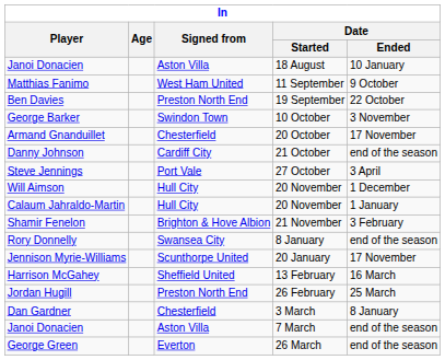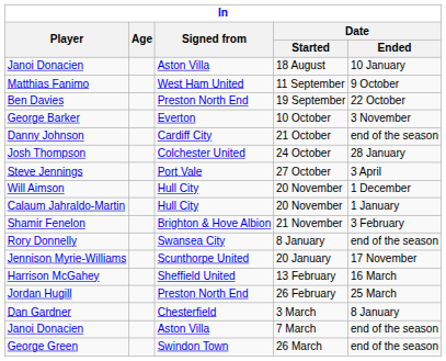 <table class="wikitable">
 <tr>
 <th colspan="5" style="background:white; color:blue; ">In</th>
 </tr>
 <tr>
 <th rowspan="2">Player</th>
 <th rowspan="2">Age</th>
 <th rowspan="2">Signed from</th>
 <th colspan="2">Date</th>
 </tr>
 <tr>
 <th>Started</th>
 <th>Ended</th>
 </tr>
 <tr>
 <td> <a href='#'>Janoi Donacien</a></td>
 <td></td>
 <td><a href='#'>Aston Villa</a></td>
 <td>18 August</td>
 <td>10 January</td>
 </tr>
 <tr>
 <td> <a href='#'>Matthias Fanimo</a></td>
 <td></td>
 <td><a href='#'>West Ham United</a></td>
 <td>11 September</td>
 <td>9 October</td>
 </tr>
 <tr>
 <td> <a href='#'>Ben Davies</a></td>
 <td></td>
 <td><a href='#'>Preston North End</a></td>
 <td>19 September</td>
 <td>22 October</td>
 </tr>
 <tr>
 <td> <a href='#'>George Barker</a></td>
 <td></td>
-<td><a href='#'>Swindon Town</a></td>
+<td><a href='#'>Everton</a></td>
 <td>10 October</td>
 <td>3 November</td>
-</tr>
-<tr>
-<td> <a href='#'>Armand Gnanduillet</a></td>
-<td></td>
-<td><a href='#'>Chesterfield</a></td>
-<td>20 October</td>
-<td>17 November</td>
 </tr>
 <tr>
 <td> <a href='#'>Danny Johnson</a></td>
 <td></td>
 <td><a href='#'>Cardiff City</a></td>
 <td>21 October</td>
 <td>end of the season</td>
+</tr>
+<tr>
+<td> <a href='#'>Josh Thompson</a></td>
+<td></td>
+<td><a href='#'>Colchester United</a></td>
+<td>24 October</td>
+<td>28 January </td>
 </tr>
 <tr>
 <td> <a href='#'>Steve Jennings</a></td>
 <td></td>
 <td><a href='#'>Port Vale</a></td>
 <td>27 October</td>
 <td>3 April</td>
 </tr>
 <tr>
 <td> <a href='#'>Will Aimson</a></td>
 <td></td>
 <td><a href='#'>Hull City</a></td>
 <td>20 November</td>
 <td>1 December</td>
 </tr>
 <tr>
 <td> <a href='#'>Calaum Jahraldo-Martin</a></td>
 <td></td>
 <td><a href='#'>Hull City</a></td>
 <td>20 November</td>
 <td>1 January</td>
 </tr>
 <tr>
 <td> <a href='#'>Shamir Fenelon</a></td>
 <td></td>
 <td><a href='#'>Brighton & Hove Albion</a></td>
 <td>21 November</td>
 <td>3 February</td>
 </tr>
 <tr>
 <td> <a href='#'>Rory Donnelly</a></td>
 <td></td>
 <td><a href='#'>Swansea City</a></td>
 <td>8 January</td>
 <td>end of the season</td>
 </tr>
 <tr>
 <td> <a href='#'>Jennison Myrie-Williams</a></td>
 <td></td>
 <td><a href='#'>Scunthorpe United</a></td>
 <td>20 January</td>
 <td>17 November</td>
 </tr>
 <tr>
 <td> <a href='#'>Harrison McGahey</a></td>
 <td></td>
 <td><a href='#'>Sheffield United</a></td>
 <td>13 February</td>
 <td>16 March</td>
 </tr>
 <tr>
 <td> <a href='#'>Jordan Hugill</a></td>
 <td></td>
 <td><a href='#'>Preston North End</a></td>
 <td>26 February</td>
 <td>25 March</td>
 </tr>
 <tr>
 <td> <a href='#'>Dan Gardner</a></td>
 <td></td>
 <td><a href='#'>Chesterfield</a></td>
 <td>3 March</td>
 <td>8 January</td>
 </tr>
 <tr>
 <td> <a href='#'>Janoi Donacien</a></td>
 <td></td>
 <td><a href='#'>Aston Villa</a></td>
 <td>7 March</td>
 <td>end of the season</td>
 </tr>
 <tr>
 <td> <a href='#'>George Green</a></td>
 <td></td>
-<td><a href='#'>Everton</a></td>
+<td><a href='#'>Swindon Town</a></td>
 <td>26 March</td>
 <td>end of the season</td>
 </tr>
 </table>
